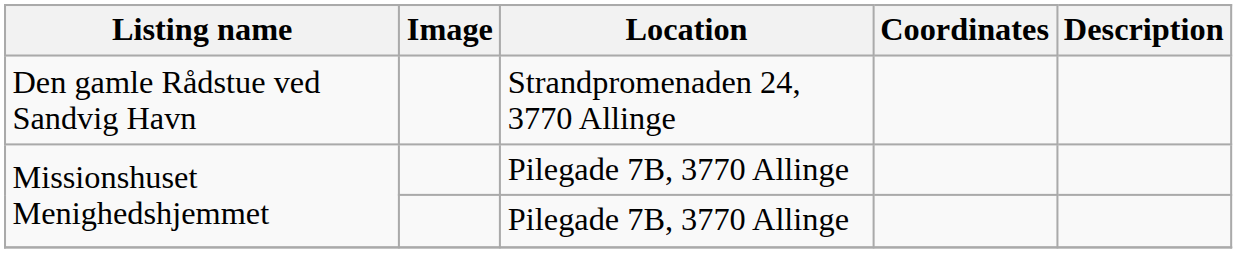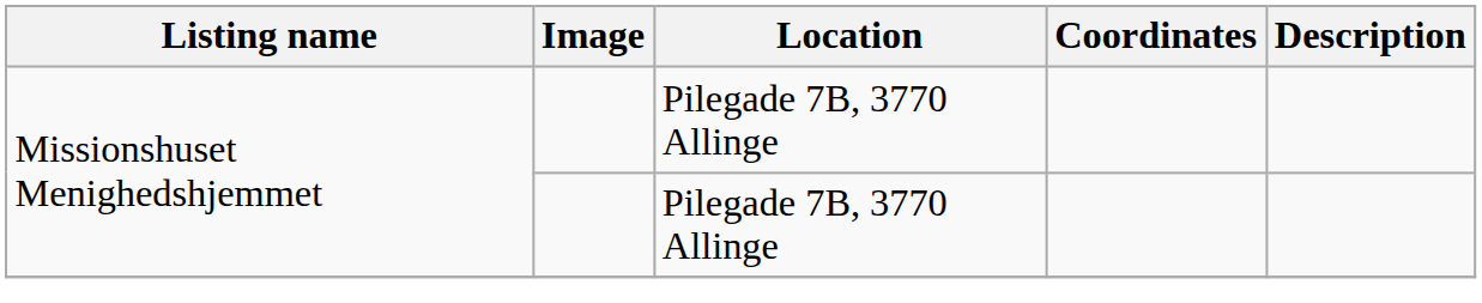 <table class="wikitable sortable">
 <tr>
 <th>Listing name</th>
 <th>Image</th>
 <th>Location</th>
 <th>Coordinates</th>
 <th>Description</th>
-</tr>
-<tr>
-<td>Den gamle Rådstue ved Sandvig Havn</td>
-<td></td>
-<td>Strandpromenaden 24, 3770 Allinge</td>
-<td></td>
-<td></td>
 </tr>
 <tr>
 <td rowspan="2">Missionshuset Menighedshjemmet</td>
 <td></td>
 <td>Pilegade 7B, 3770 Allinge</td>
 <td></td>
 <td></td>
 </tr>
 <tr>
 <td></td>
 <td>Pilegade 7B, 3770 Allinge</td>
 <td></td>
 <td></td>
 </tr>
 <tr>
 </tr>
 </table>
